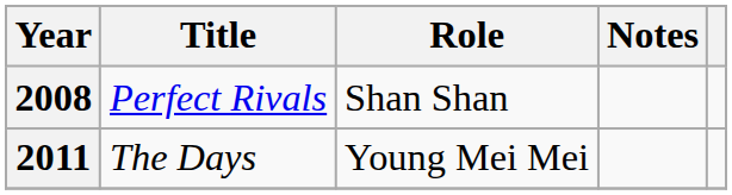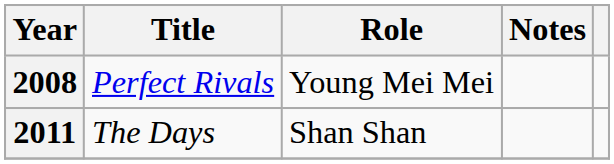 <table class="wikitable sortable plainrowheaders">
 <tr>
 <th scope="col">Year</th>
 <th scope="col">Title</th>
 <th scope="col">Role</th>
 <th scope="col" class="unsortable">Notes</th>
 <th scope="col" class="unsortable"></th>
 </tr>
 <tr>
 <th scope="row">2008</th>
 <td><em><a href='#'>Perfect Rivals</a></em></td>
-<td>Shan Shan</td>
+<td>Young Mei Mei</td>
 <td></td>
 <td></td>
 </tr>
 <tr>
 <th scope="row">2011</th>
 <td><em>The Days</em></td>
-<td>Young Mei Mei</td>
+<td>Shan Shan</td>
 <td></td>
 <td></td>
 </tr>
 <tr>
 </tr>
 </table>
